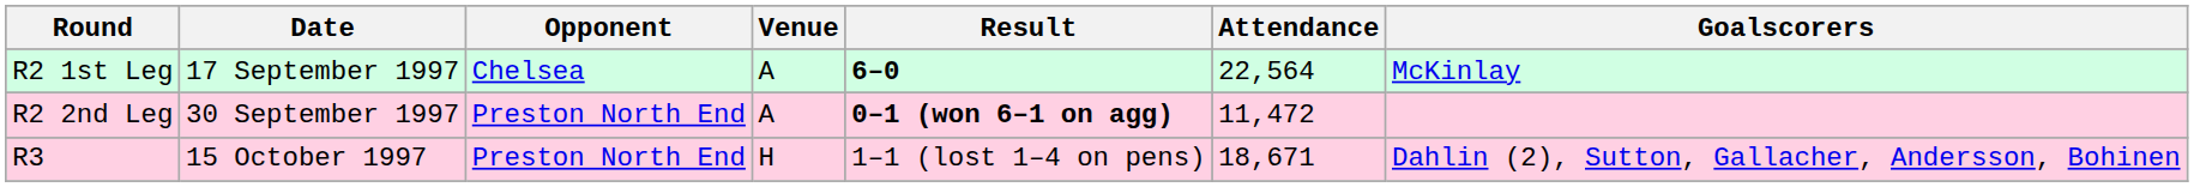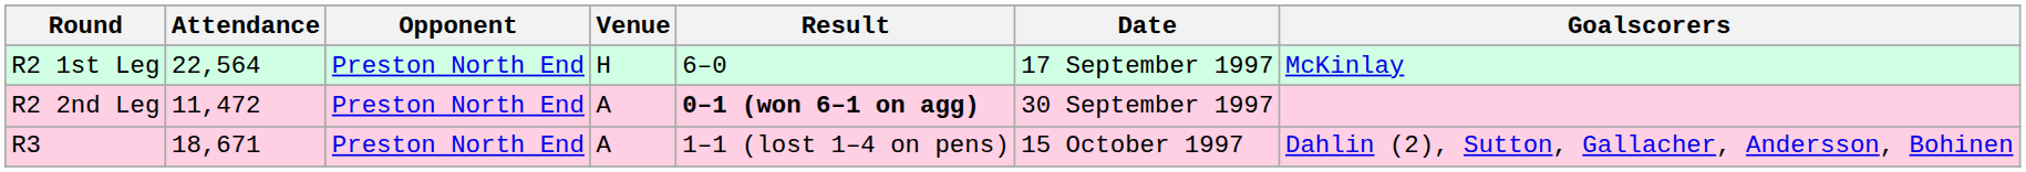 <table class="wikitable">
 <tr>
 <th>Round</th>
-<th>Date</th>
+<th>Attendance</th>
 <th>Opponent</th>
 <th>Venue</th>
 <th>Result</th>
-<th>Attendance</th>
+<th>Date</th>
 <th>Goalscorers</th>
 </tr>
 <tr style="background-color: #d0ffe3;">
 <td>R2 1st Leg</td>
+<td>22,564</td>
+<td><a href='#'>Preston North End</a></td>
+<td>H</td>
+<td>6–0</td>
 <td>17 September 1997</td>
-<td><a href='#'>Chelsea</a></td>
-<td>A</td>
-<td><strong>6–0</strong></td>
-<td>22,564</td>
 <td><a href='#'>McKinlay</a></td>
 </tr>
 <tr style="background-color: #ffd0e3;">
 <td>R2 2nd Leg</td>
-<td>30 September 1997</td>
+<td>11,472</td>
 <td><a href='#'>Preston North End</a></td>
 <td>A</td>
 <td><strong>0–1 (won 6–1 on agg)</strong></td>
-<td>11,472</td>
+<td>30 September 1997</td>
 <td></td>
 </tr>
 <tr style="background-color: #ffd0e3;">
 <td>R3</td>
+<td>18,671</td>
+<td><a href='#'>Preston North End</a></td>
+<td>A</td>
+<td>1–1 (lost 1–4 on pens)</td>
 <td>15 October 1997</td>
-<td><a href='#'>Preston North End</a></td>
-<td>H</td>
-<td>1–1 (lost 1–4 on pens)</td>
-<td>18,671</td>
 <td><a href='#'>Dahlin</a> (2), <a href='#'>Sutton</a>, <a href='#'>Gallacher</a>, <a href='#'>Andersson</a>, <a href='#'>Bohinen</a></td>
 </tr>
 </table>
